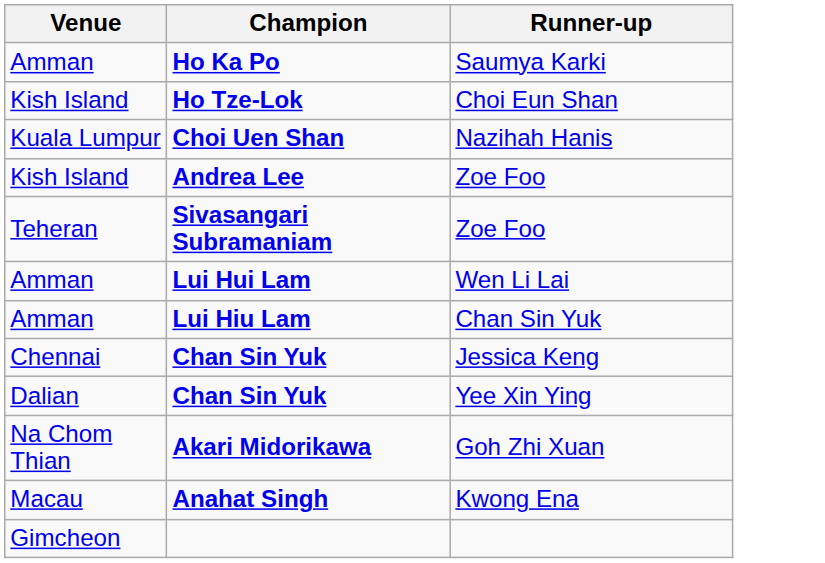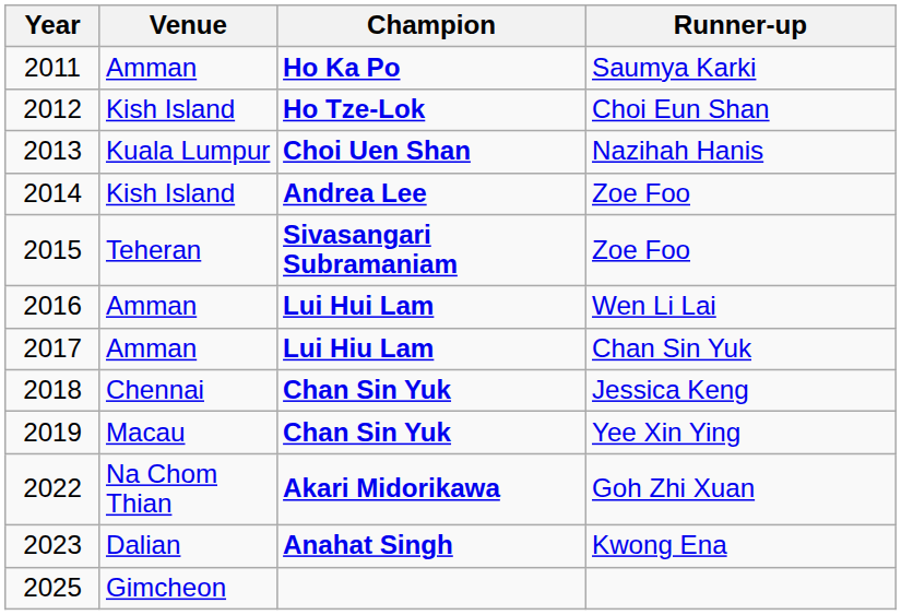 <table class="sortable wikitable">
 <tr>
+<th width=50>Year</th>
 <th width=100>Venue</th>
 <th width=180>Champion</th>
 <th width=180>Runner-up</th>
 </tr>
 <tr>
+<td align=center> 2011</td>
 <td><a href='#'>Amman</a></td>
 <td> <strong><a href='#'>Ho Ka Po</a> </strong></td>
 <td> <a href='#'>Saumya Karki</a></td>
 </tr>
 <tr>
+<td align=center> 2012</td>
 <td><a href='#'>Kish Island</a></td>
 <td> <strong><a href='#'>Ho Tze-Lok</a> </strong></td>
 <td> <a href='#'>Choi Eun Shan</a></td>
 </tr>
 <tr>
+<td align=center> 2013</td>
 <td><a href='#'>Kuala Lumpur</a></td>
 <td> <strong><a href='#'>Choi Uen Shan</a> </strong></td>
 <td> <a href='#'>Nazihah Hanis</a></td>
 </tr>
 <tr>
+<td align=center> 2014</td>
 <td><a href='#'>Kish Island</a></td>
 <td> <strong><a href='#'>Andrea Lee</a></strong></td>
 <td> <a href='#'>Zoe Foo</a></td>
 </tr>
 <tr>
+<td align=center> 2015</td>
 <td><a href='#'>Teheran</a></td>
 <td> <strong><a href='#'>Sivasangari Subramaniam</a> </strong></td>
 <td> <a href='#'>Zoe Foo</a></td>
 </tr>
 <tr>
+<td align=center> 2016</td>
 <td><a href='#'>Amman</a></td>
 <td> <strong><a href='#'>Lui Hui Lam</a> </strong></td>
 <td> <a href='#'>Wen Li Lai</a></td>
 </tr>
 <tr>
+<td align=center> 2017</td>
 <td><a href='#'>Amman</a></td>
 <td> <strong><a href='#'>Lui Hiu Lam</a> </strong></td>
 <td> <a href='#'>Chan Sin Yuk</a></td>
 </tr>
 <tr>
+<td align=center> 2018</td>
 <td><a href='#'>Chennai</a></td>
 <td> <strong><a href='#'>Chan Sin Yuk</a> </strong></td>
 <td> <a href='#'>Jessica Keng</a></td>
 </tr>
 <tr>
-<td><a href='#'>Dalian</a></td>
+<td align=center> 2019</td>
+<td><a href='#'>Macau</a></td>
 <td> <strong><a href='#'>Chan Sin Yuk</a> </strong></td>
 <td> <a href='#'>Yee Xin Ying</a></td>
 </tr>
 <tr>
+<td align=center> 2022</td>
 <td><a href='#'>Na Chom Thian</a></td>
 <td> <strong><a href='#'>Akari Midorikawa</a></strong></td>
 <td> <a href='#'>Goh Zhi Xuan</a></td>
 </tr>
 <tr>
-<td><a href='#'>Macau</a></td>
+<td align=center> 2023</td>
+<td><a href='#'>Dalian</a></td>
 <td> <strong><a href='#'>Anahat Singh</a></strong></td>
 <td> <a href='#'>Kwong Ena</a></td>
 </tr>
 <tr>
+<td align=center> 2025</td>
 <td><a href='#'>Gimcheon</a></td>
 <td></td>
 <td></td>
 </tr>
 </table>
